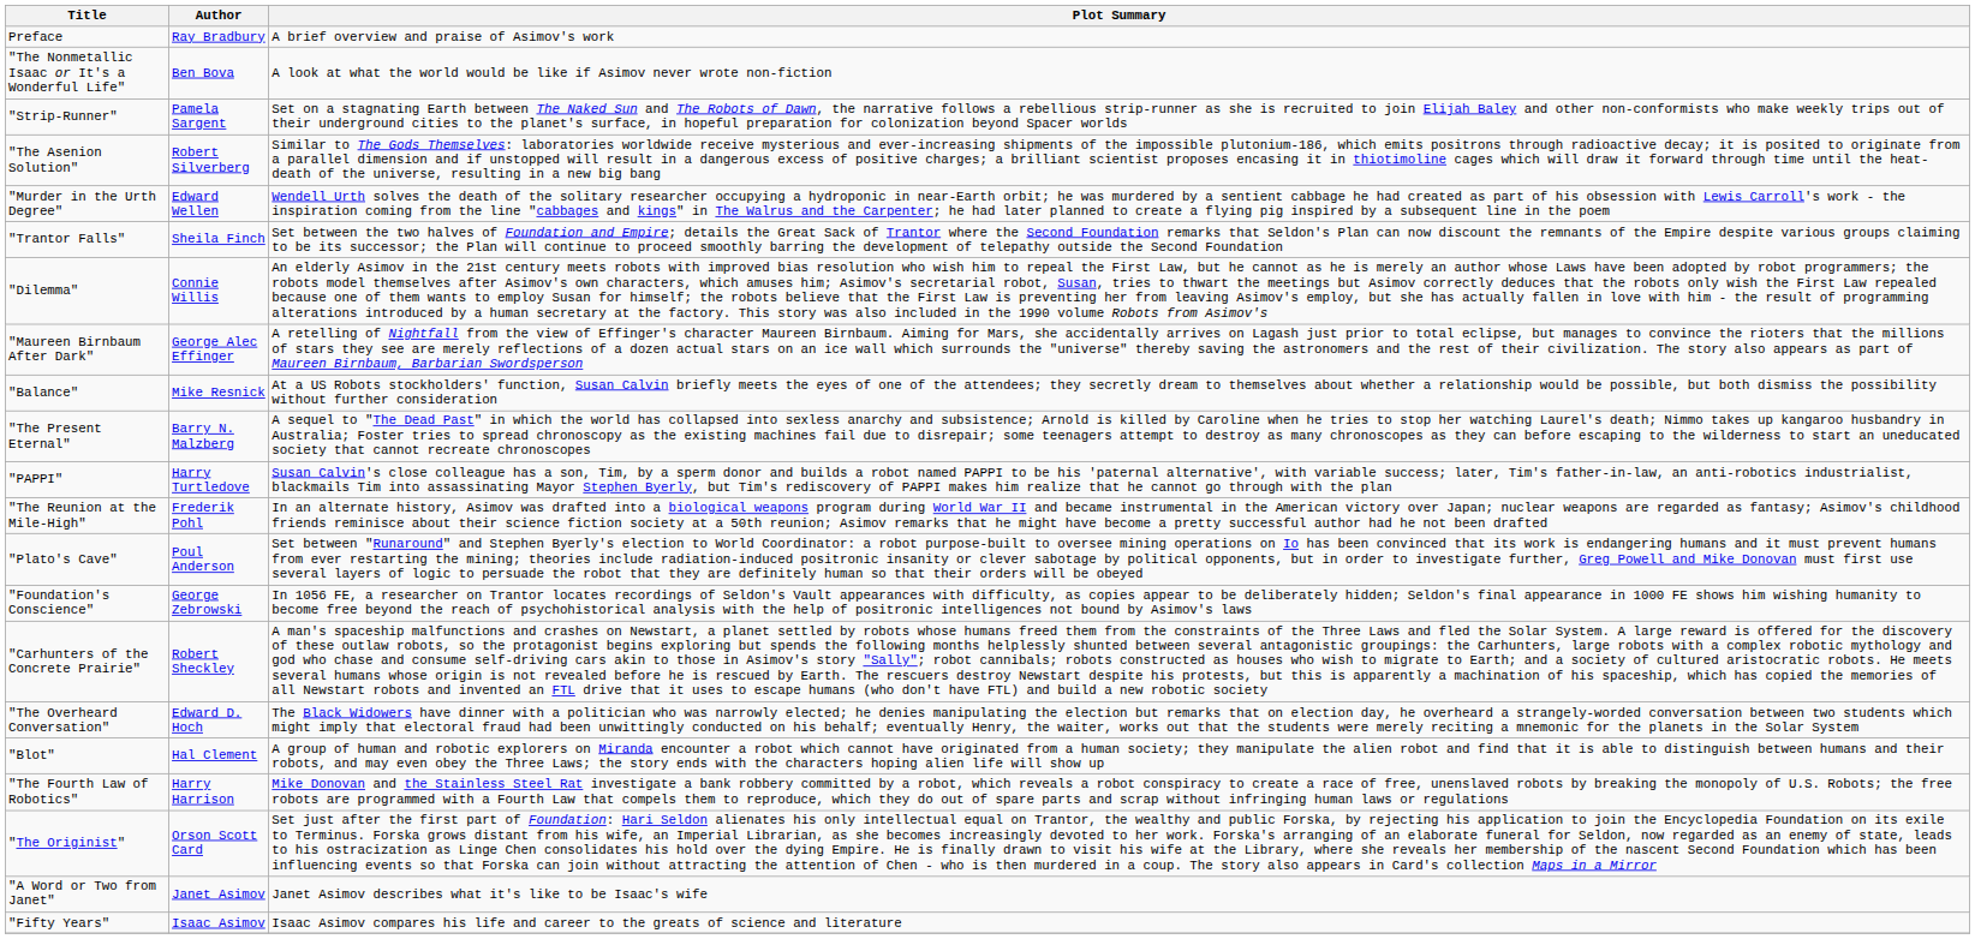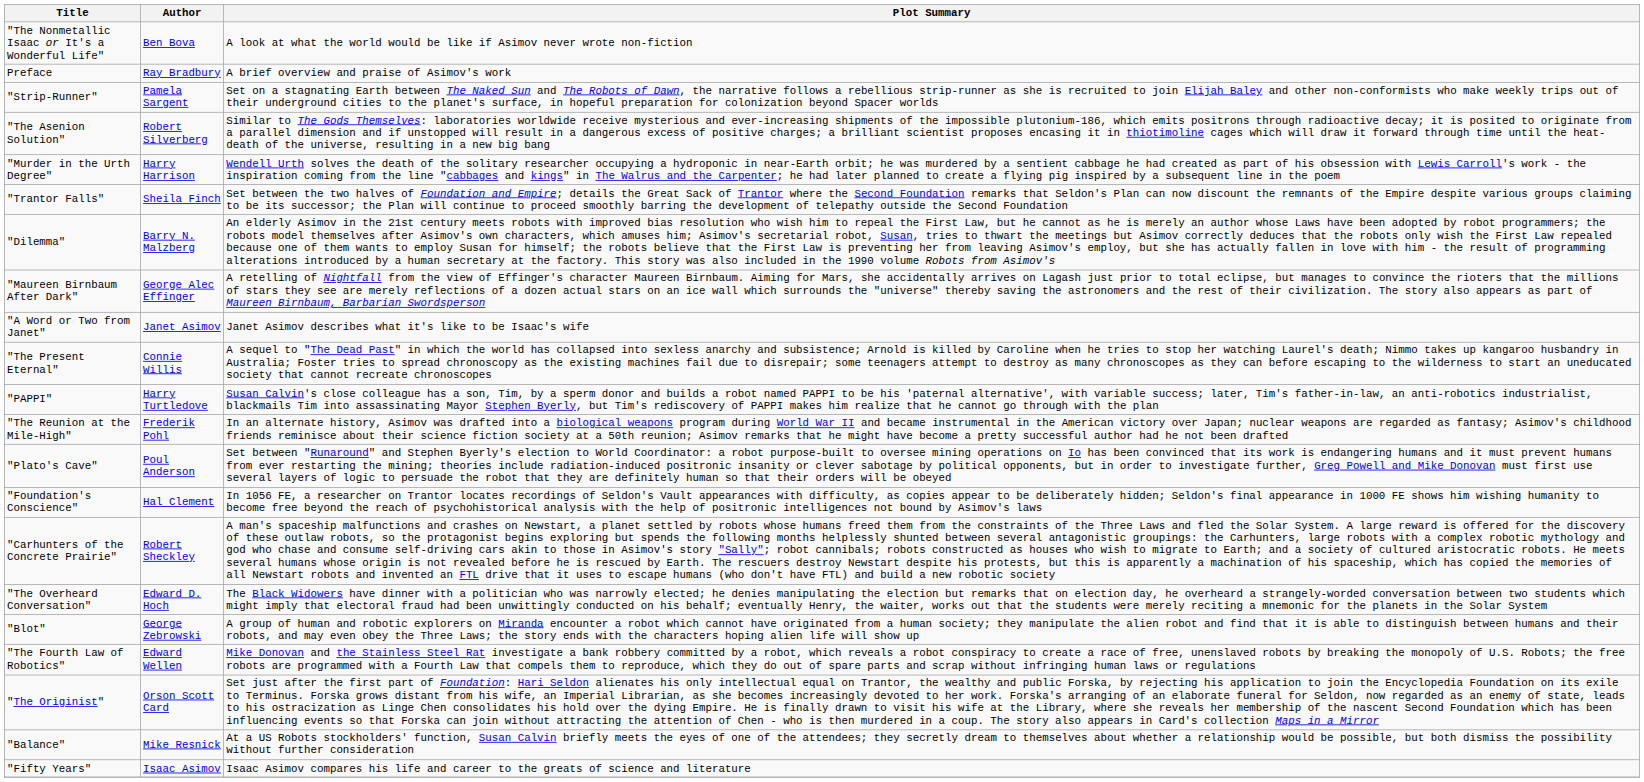 <table class="wikitable">
 <tr>
 <th>Title</th>
 <th>Author</th>
 <th>Plot Summary</th>
 </tr>
 <tr>
+<td>"The Nonmetallic Isaac <em>or</em> It's a Wonderful Life"</td>
+<td><a href='#'>Ben Bova</a></td>
+<td>A look at what the world would be like if Asimov never wrote non-fiction</td>
+</tr>
+<tr>
 <td>Preface</td>
 <td><a href='#'>Ray Bradbury</a></td>
 <td>A brief overview and praise of Asimov's work</td>
-</tr>
-<tr>
-<td>"The Nonmetallic Isaac <em>or</em> It's a Wonderful Life"</td>
-<td><a href='#'>Ben Bova</a></td>
-<td>A look at what the world would be like if Asimov never wrote non-fiction</td>
 </tr>
 <tr>
 <td>"Strip-Runner"</td>
 <td><a href='#'>Pamela Sargent</a></td>
 <td>Set on a stagnating Earth between <em><a href='#'>The Naked Sun</a></em> and <em><a href='#'>The Robots of Dawn</a></em>, the narrative follows a rebellious strip-runner as she is recruited to join <a href='#'>Elijah Baley</a> and other non-conformists who make weekly trips out of their underground cities to the planet's surface, in hopeful preparation for colonization beyond Spacer worlds</td>
 </tr>
 <tr>
 <td>"The Asenion Solution"</td>
 <td><a href='#'>Robert Silverberg</a></td>
 <td>Similar to <em><a href='#'>The Gods Themselves</a></em>: laboratories worldwide receive mysterious and ever-increasing shipments of the impossible plutonium-186, which emits positrons through radioactive decay; it is posited to originate from a parallel dimension and if unstopped will result in a dangerous excess of positive charges;  a brilliant scientist proposes encasing it in <a href='#'>thiotimoline</a> cages which will draw it forward through time until the heat-death of the universe, resulting in a new big bang</td>
 </tr>
 <tr>
 <td>"Murder in the Urth Degree"</td>
-<td><a href='#'>Edward Wellen</a></td>
+<td><a href='#'>Harry Harrison</a></td>
 <td><a href='#'>Wendell Urth</a> solves the death of the solitary researcher occupying a hydroponic in near-Earth orbit; he was murdered by a sentient cabbage he had created as part of his obsession with <a href='#'>Lewis Carroll</a>'s work - the inspiration coming from the line "<a href='#'>cabbages</a> and <a href='#'>kings</a>" in <a href='#'>The Walrus and the Carpenter</a>; he had later planned to create a flying pig inspired by a subsequent line in the poem</td>
 </tr>
 <tr>
 <td>"Trantor Falls"</td>
 <td><a href='#'>Sheila Finch</a></td>
 <td>Set between the two halves of <em><a href='#'>Foundation and Empire</a></em>; details the Great Sack of <a href='#'>Trantor</a> where the <a href='#'>Second Foundation</a> remarks that Seldon's Plan can now discount the remnants of the Empire despite various groups claiming to be its successor; the Plan will continue to proceed smoothly barring the development of telepathy outside the Second Foundation</td>
 </tr>
 <tr>
 <td>"Dilemma"</td>
-<td><a href='#'>Connie Willis</a></td>
+<td><a href='#'>Barry N. Malzberg</a></td>
 <td>An elderly Asimov in the 21st century meets robots with improved bias resolution who wish him to repeal the First Law, but he cannot as he is merely an author whose Laws have been adopted by robot programmers; the robots model themselves after Asimov's own characters, which amuses him; Asimov's secretarial robot, <a href='#'>Susan</a>, tries to thwart the meetings but Asimov correctly deduces that the robots only wish the First Law repealed because one of them wants to employ Susan for himself; the robots believe that the First Law is preventing her from leaving Asimov's employ, but she has actually fallen in love with him - the result of programming alterations introduced by a human secretary at the factory. This story was also included in the 1990 volume <em>Robots from Asimov's</em></td>
 </tr>
 <tr>
 <td>"Maureen Birnbaum After Dark"</td>
 <td><a href='#'>George Alec Effinger</a></td>
 <td>A retelling of <em><a href='#'>Nightfall</a></em> from the view of Effinger's character Maureen Birnbaum. Aiming for Mars, she accidentally arrives on Lagash just prior to total eclipse, but manages to convince the rioters that the millions of stars they see are merely reflections of a dozen actual stars on an ice wall which surrounds the "universe" thereby saving the astronomers and the rest of their civilization. The story also appears as part of <em><a href='#'>Maureen Birnbaum, Barbarian Swordsperson</a></em></td>
 </tr>
 <tr>
-<td>"Balance"</td>
-<td><a href='#'>Mike Resnick</a></td>
-<td>At a US Robots stockholders' function, <a href='#'>Susan Calvin</a> briefly meets the eyes of one of the attendees; they secretly dream to themselves about whether a relationship would be possible, but both dismiss the possibility without further consideration</td>
+<td>"A Word or Two from Janet"</td>
+<td><a href='#'>Janet Asimov</a></td>
+<td>Janet Asimov describes what it's like to be Isaac's wife</td>
 </tr>
 <tr>
 <td>"The Present Eternal"</td>
-<td><a href='#'>Barry N. Malzberg</a></td>
+<td><a href='#'>Connie Willis</a></td>
 <td>A sequel to "<a href='#'>The Dead Past</a>" in which the world has collapsed into sexless anarchy and subsistence; Arnold is killed by Caroline when he tries to stop her watching Laurel's death; Nimmo takes up kangaroo husbandry in Australia; Foster tries to spread chronoscopy as the existing machines fail due to disrepair; some teenagers attempt to destroy as many chronoscopes as they can before escaping to the wilderness to start an uneducated society that cannot recreate chronoscopes</td>
 </tr>
 <tr>
 <td>"PAPPI"</td>
 <td><a href='#'>Harry Turtledove</a></td>
 <td><a href='#'>Susan Calvin</a>'s close colleague has a son, Tim, by a sperm donor and builds a robot named PAPPI to be his 'paternal alternative', with variable success; later, Tim's father-in-law, an anti-robotics industrialist, blackmails Tim into assassinating Mayor <a href='#'>Stephen Byerly</a>, but Tim's rediscovery of PAPPI makes him realize that he cannot go through with the plan</td>
 </tr>
 <tr>
 <td>"The Reunion at the Mile-High"</td>
 <td><a href='#'>Frederik Pohl</a></td>
 <td>In an alternate history, Asimov was drafted into a <a href='#'>biological weapons</a> program during <a href='#'>World War II</a> and became instrumental in the American victory over Japan; nuclear weapons are regarded as fantasy; Asimov's childhood friends reminisce about their science fiction society at a 50th reunion; Asimov remarks that he might have become a pretty successful author had he not been drafted</td>
 </tr>
 <tr>
 <td>"Plato's Cave"</td>
 <td><a href='#'>Poul Anderson</a></td>
 <td>Set between "<a href='#'>Runaround</a>" and Stephen Byerly's election to World Coordinator: a robot purpose-built to oversee mining operations on <a href='#'>Io</a> has been convinced that its work is endangering humans and it must prevent humans from ever restarting the mining; theories include radiation-induced positronic insanity or clever sabotage by political opponents, but in order to investigate further, <a href='#'>Greg Powell and Mike Donovan</a> must first use several layers of logic to persuade the robot that they are definitely human so that their orders will be obeyed</td>
 </tr>
 <tr>
 <td>"Foundation's Conscience"</td>
-<td><a href='#'>George Zebrowski</a></td>
+<td><a href='#'>Hal Clement</a></td>
 <td>In 1056 FE, a researcher on Trantor locates recordings of Seldon's Vault appearances with difficulty, as copies appear to be deliberately hidden; Seldon's final appearance in 1000 FE shows him wishing humanity to become free beyond the reach of psychohistorical analysis with the help of positronic intelligences not bound by Asimov's laws</td>
 </tr>
 <tr>
 <td>"Carhunters of the Concrete Prairie"</td>
 <td><a href='#'>Robert Sheckley</a></td>
 <td>A man's spaceship malfunctions and crashes on Newstart, a planet settled by robots whose humans freed them from the constraints of the Three Laws and fled the Solar System. A large reward is offered for the discovery of these outlaw robots, so the protagonist begins exploring but spends the following months helplessly shunted between several antagonistic groupings: the Carhunters, large robots with a complex robotic mythology and god who chase and consume self-driving cars akin to those in Asimov's story <a href='#'>"Sally"</a>; robot cannibals; robots constructed as houses who wish to migrate to Earth; and a society of cultured aristocratic robots. He meets several humans whose origin is not revealed before he is rescued by Earth. The rescuers destroy Newstart despite his protests, but this is apparently a machination of his spaceship, which has copied the memories of all Newstart robots and invented an <a href='#'>FTL</a> drive that it uses to escape humans (who don't have FTL) and build a new robotic society</td>
 </tr>
 <tr>
 <td>"The Overheard Conversation"</td>
 <td><a href='#'>Edward D. Hoch</a></td>
 <td>The <a href='#'>Black Widowers</a> have dinner with a politician who was narrowly elected; he denies manipulating the election but remarks that on election day, he overheard a strangely-worded conversation between two students which might imply that electoral fraud had been unwittingly conducted on his behalf; eventually Henry, the waiter, works out that the students were merely reciting a mnemonic for the planets in the Solar System</td>
 </tr>
 <tr>
 <td>"Blot"</td>
-<td><a href='#'>Hal Clement</a></td>
+<td><a href='#'>George Zebrowski</a></td>
 <td>A group of human and robotic explorers on <a href='#'>Miranda</a> encounter a robot which cannot have originated from a human society; they manipulate the alien robot and find that it is able to distinguish between humans and their robots, and may even obey the Three Laws; the story ends with the characters hoping alien life will show up</td>
 </tr>
 <tr>
 <td>"The Fourth Law of Robotics"</td>
-<td><a href='#'>Harry Harrison</a></td>
+<td><a href='#'>Edward Wellen</a></td>
 <td><a href='#'>Mike Donovan</a> and <a href='#'>the Stainless Steel Rat</a> investigate a bank robbery committed by a robot, which reveals a robot conspiracy to create a race of free, unenslaved robots by breaking the monopoly of U.S. Robots; the free robots are programmed with a Fourth Law that compels them to reproduce, which they do out of spare parts and scrap without infringing human laws or regulations</td>
 </tr>
 <tr>
 <td>"<a href='#'>The Originist</a>"</td>
 <td><a href='#'>Orson Scott Card</a></td>
 <td>Set just after the first part of <em><a href='#'>Foundation</a></em>: <a href='#'>Hari Seldon</a> alienates his only intellectual equal on Trantor, the wealthy and public Forska, by rejecting his application to join the Encyclopedia Foundation on its exile to Terminus. Forska grows distant from his wife, an Imperial Librarian, as she becomes increasingly devoted to her work. Forska's arranging of an elaborate funeral for Seldon, now regarded as an enemy of state, leads to his ostracization as Linge Chen consolidates his hold over the dying Empire. He is finally drawn to visit his wife at the Library, where she reveals her membership of the nascent Second Foundation which has been influencing events so that Forska can join without attracting the attention of Chen - who is then murdered in a coup. The story also appears in Card's collection <em><a href='#'>Maps in a Mirror</a></em></td>
 </tr>
 <tr>
-<td>"A Word or Two from Janet"</td>
-<td><a href='#'>Janet Asimov</a></td>
-<td>Janet Asimov describes what it's like to be Isaac's wife</td>
+<td>"Balance"</td>
+<td><a href='#'>Mike Resnick</a></td>
+<td>At a US Robots stockholders' function, <a href='#'>Susan Calvin</a> briefly meets the eyes of one of the attendees; they secretly dream to themselves about whether a relationship would be possible, but both dismiss the possibility without further consideration</td>
 </tr>
 <tr>
 <td>"Fifty Years"</td>
 <td><a href='#'>Isaac Asimov</a></td>
 <td>Isaac Asimov compares his life and career to the greats of science and literature</td>
 </tr>
 <tr>
 </tr>
 </table>
